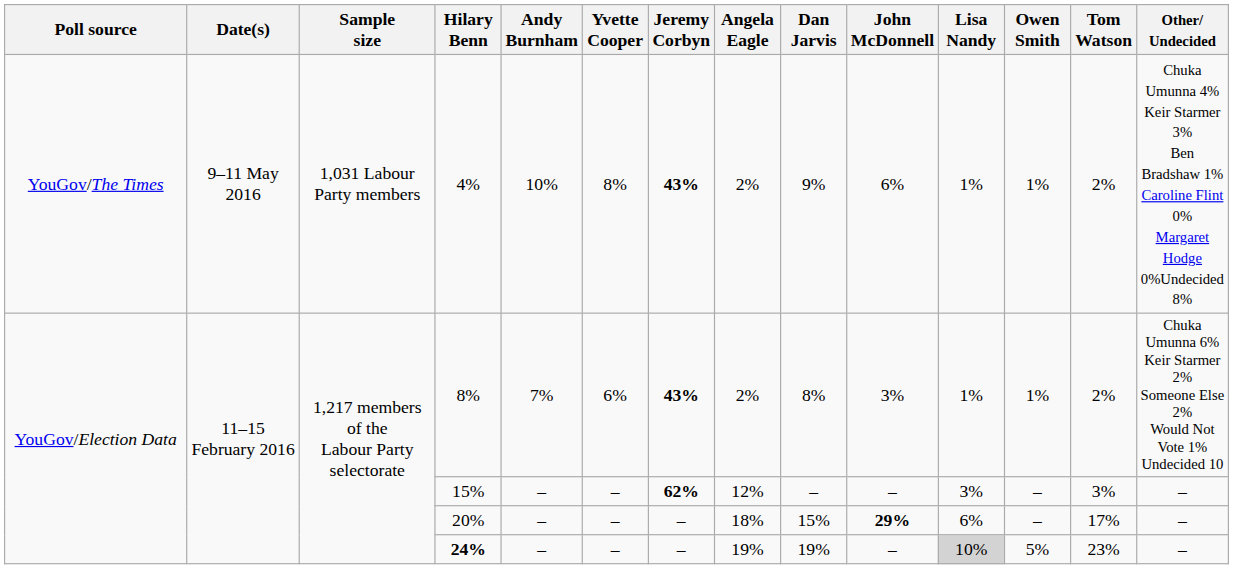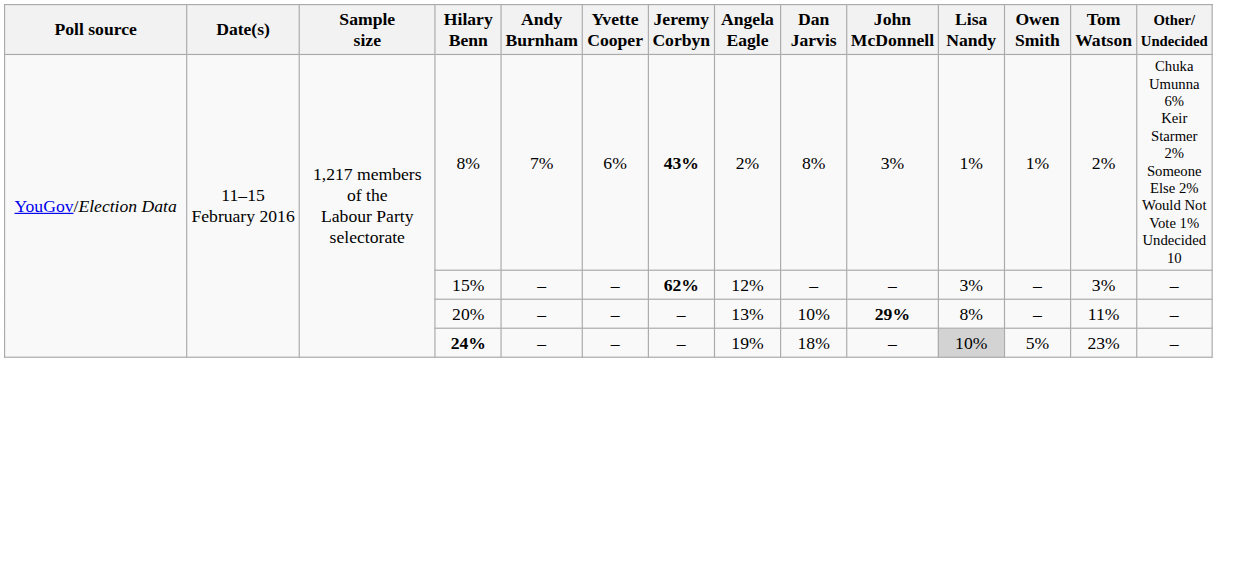 <table class="wikitable" style="text-align:center; font-size:95%">
 <tr>
 <th style="width:150px;">Poll source</th>
 <th style="width:90px;">Date(s)</th>
 <th style="width:110px;">Sample<br>size</th>
 <th style="width:50px;">Hilary Benn</th>
 <th style="width:50px;">Andy Burnham</th>
 <th style="width:50px;">Yvette Cooper</th>
 <th style="width:50px;">Jeremy Corbyn</th>
 <th style="width:50px;">Angela Eagle</th>
 <th style="width:50px;">Dan Jarvis</th>
 <th style="width:50px;">John McDonnell</th>
 <th style="width:50px;">Lisa Nandy</th>
 <th style="width:50px;">Owen Smith</th>
 <th style="width:50px;">Tom Watson</th>
 <th style="width:50px;"><small>Other/<br>Undecided</small></th>
-</tr>
-<tr>
-<td><a href='#'>YouGov</a>/<em><a href='#'>The Times</a></em></td>
-<td style="text-align:center;">9–11 May 2016</td>
-<td style="text-align:center;">1,031 Labour Party members</td>
-<td align=center>4%</td>
-<td align=center>10%</td>
-<td align=center>8%</td>
-<td><strong>43%</strong></td>
-<td align=center>2%</td>
-<td align=center>9%</td>
-<td align=center>6%</td>
-<td align=center>1%</td>
-<td align=center>1%</td>
-<td align=center>2%</td>
-<td align=center><small>Chuka Umunna 4%<br> Keir Starmer 3%<br> Ben Bradshaw 1%<br> <a href='#'>Caroline Flint</a> 0%<br> <a href='#'>Margaret Hodge</a> 0%Undecided 8%</small></td>
 </tr>
 <tr>
 <td rowspan=4><a href='#'>YouGov</a>/<em>Election Data</em></td>
 <td rowspan="4" style="text-align:center;">11–15 February 2016</td>
 <td rowspan="4" style="text-align:center;">1,217 members of the<br> Labour Party selectorate</td>
 <td align=center>8%</td>
 <td align=center>7%</td>
 <td align=center>6%</td>
 <td><strong>43%</strong></td>
 <td align=center>2%</td>
 <td align=center>8%</td>
 <td align=center>3%</td>
 <td align=center>1%</td>
 <td align=center>1%</td>
 <td align=center>2%</td>
 <td align=center style="font-size:smaller;">Chuka Umunna 6%<br> Keir Starmer 2%<br> Someone Else 2%<br> Would Not Vote 1%<br>Undecided 10</td>
 </tr>
 <tr>
 <td align=center>15%</td>
 <td align=center>–</td>
 <td align=center>–</td>
 <td><strong>62%</strong></td>
 <td align=center>12%</td>
 <td align=center>–</td>
 <td align=center>–</td>
 <td align=center>3%</td>
 <td align=center>–</td>
 <td align=center>3%</td>
 <td align=center>–</td>
 </tr>
 <tr>
 <td align=center>20%</td>
 <td align=center>–</td>
 <td align=center>–</td>
 <td align=center>–</td>
-<td align=center>18%</td>
-<td align=center>15%</td>
+<td align=center>13%</td>
+<td align=center>10%</td>
 <td><strong>29%</strong></td>
-<td align=center>6%</td>
+<td align=center>8%</td>
 <td align=center>–</td>
-<td align=center>17%</td>
+<td align=center>11%</td>
 <td align=center>–</td>
 </tr>
 <tr>
 <td><strong>24%</strong></td>
 <td align=center>–</td>
 <td align=center>–</td>
 <td align=center>–</td>
 <td align=center>19%</td>
-<td align=center>19%</td>
+<td align=center>18%</td>
 <td align=center>–</td>
 <td align=center style="background: lightgrey;">10%</td>
 <td align=center>5%</td>
 <td align=center>23%</td>
 <td align=center>–</td>
 </tr>
 </table>
